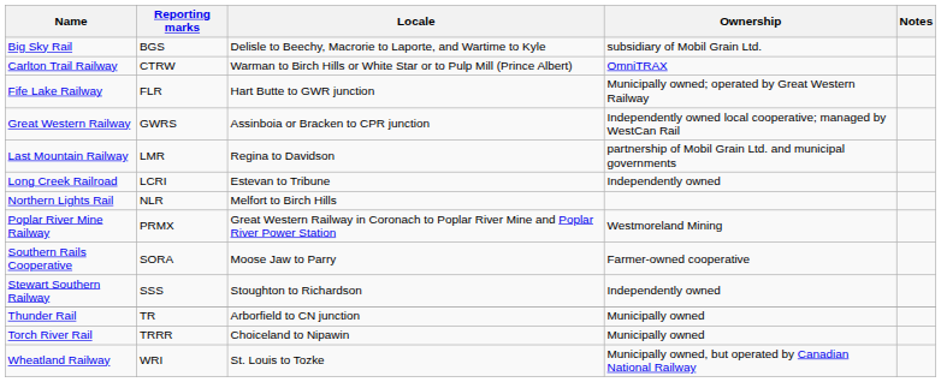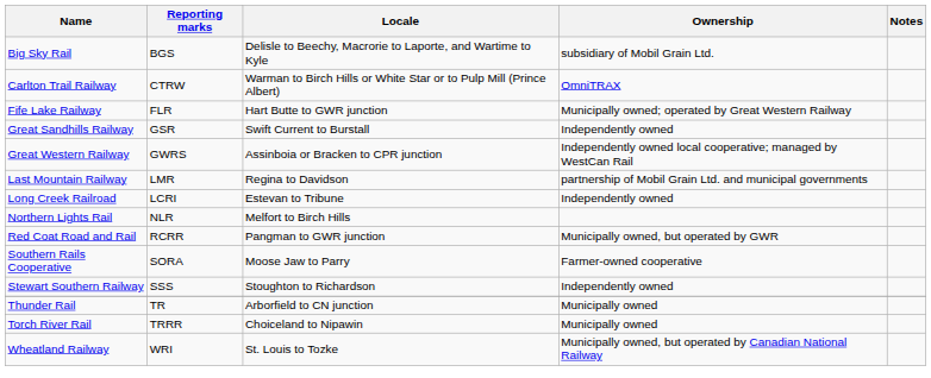 <table class="wikitable sortable" border="1">
 <tr>
 <th>Name</th>
 <th><a href='#'>Reporting marks</a></th>
 <th>Locale</th>
 <th>Ownership</th>
 <th>Notes</th>
 </tr>
 <tr>
 <td><a href='#'>Big Sky Rail</a></td>
 <td>BGS</td>
 <td>Delisle to Beechy, Macrorie to Laporte, and Wartime to Kyle</td>
 <td>subsidiary of Mobil Grain Ltd.</td>
 <td></td>
 </tr>
 <tr>
 <td><a href='#'>Carlton Trail Railway</a></td>
 <td>CTRW</td>
 <td>Warman to Birch Hills or White Star or to Pulp Mill (Prince Albert)</td>
 <td><a href='#'>OmniTRAX</a></td>
 <td></td>
 </tr>
 <tr>
 <td><a href='#'>Fife Lake Railway</a></td>
 <td>FLR</td>
 <td>Hart Butte to GWR junction</td>
 <td>Municipally owned; operated by Great Western Railway</td>
+<td></td>
+</tr>
+<tr>
+<td><a href='#'>Great Sandhills Railway</a></td>
+<td>GSR</td>
+<td>Swift Current to Burstall</td>
+<td>Independently owned</td>
 <td></td>
 </tr>
 <tr>
 <td><a href='#'>Great Western Railway</a></td>
 <td>GWRS</td>
 <td>Assinboia or Bracken to CPR junction</td>
 <td>Independently owned local cooperative; managed by WestCan Rail </td>
 <td></td>
 </tr>
 <tr>
 <td><a href='#'>Last Mountain Railway</a></td>
 <td>LMR</td>
 <td>Regina to Davidson</td>
 <td>partnership of Mobil Grain Ltd. and municipal governments</td>
 <td></td>
 </tr>
 <tr>
 <td><a href='#'>Long Creek Railroad</a></td>
 <td>LCRI</td>
 <td>Estevan to Tribune</td>
 <td>Independently owned</td>
 <td></td>
 </tr>
 <tr>
 <td><a href='#'>Northern Lights Rail</a></td>
 <td>NLR</td>
 <td>Melfort to Birch Hills</td>
 <td></td>
 <td></td>
 </tr>
 <tr>
-<td><a href='#'>Poplar River Mine Railway</a></td>
-<td>PRMX</td>
-<td>Great Western Railway in Coronach to Poplar River Mine and <a href='#'>Poplar River Power Station</a></td>
-<td>Westmoreland Mining</td>
+<td><a href='#'>Red Coat Road and Rail</a></td>
+<td>RCRR</td>
+<td>Pangman to GWR junction</td>
+<td>Municipally owned, but operated by GWR</td>
 <td></td>
 </tr>
 <tr>
 <td><a href='#'>Southern Rails Cooperative</a></td>
 <td>SORA</td>
 <td>Moose Jaw to Parry</td>
 <td>Farmer-owned cooperative</td>
 <td></td>
 </tr>
 <tr>
 <td><a href='#'>Stewart Southern Railway</a></td>
 <td>SSS</td>
 <td>Stoughton to Richardson</td>
 <td>Independently owned</td>
 <td></td>
 </tr>
 <tr>
 </tr>
 <tr>
 <td><a href='#'>Thunder Rail</a></td>
 <td>TR</td>
 <td>Arborfield to CN junction</td>
 <td>Municipally owned</td>
 <td></td>
 </tr>
 <tr>
 <td><a href='#'>Torch River Rail</a></td>
 <td>TRRR</td>
 <td>Choiceland to Nipawin</td>
 <td>Municipally owned</td>
 <td></td>
 </tr>
 <tr>
 <td><a href='#'>Wheatland Railway</a></td>
 <td>WRI</td>
 <td>St. Louis to Tozke</td>
 <td>Municipally owned, but operated by <a href='#'>Canadian National Railway</a></td>
 <td></td>
 </tr>
 </table>
